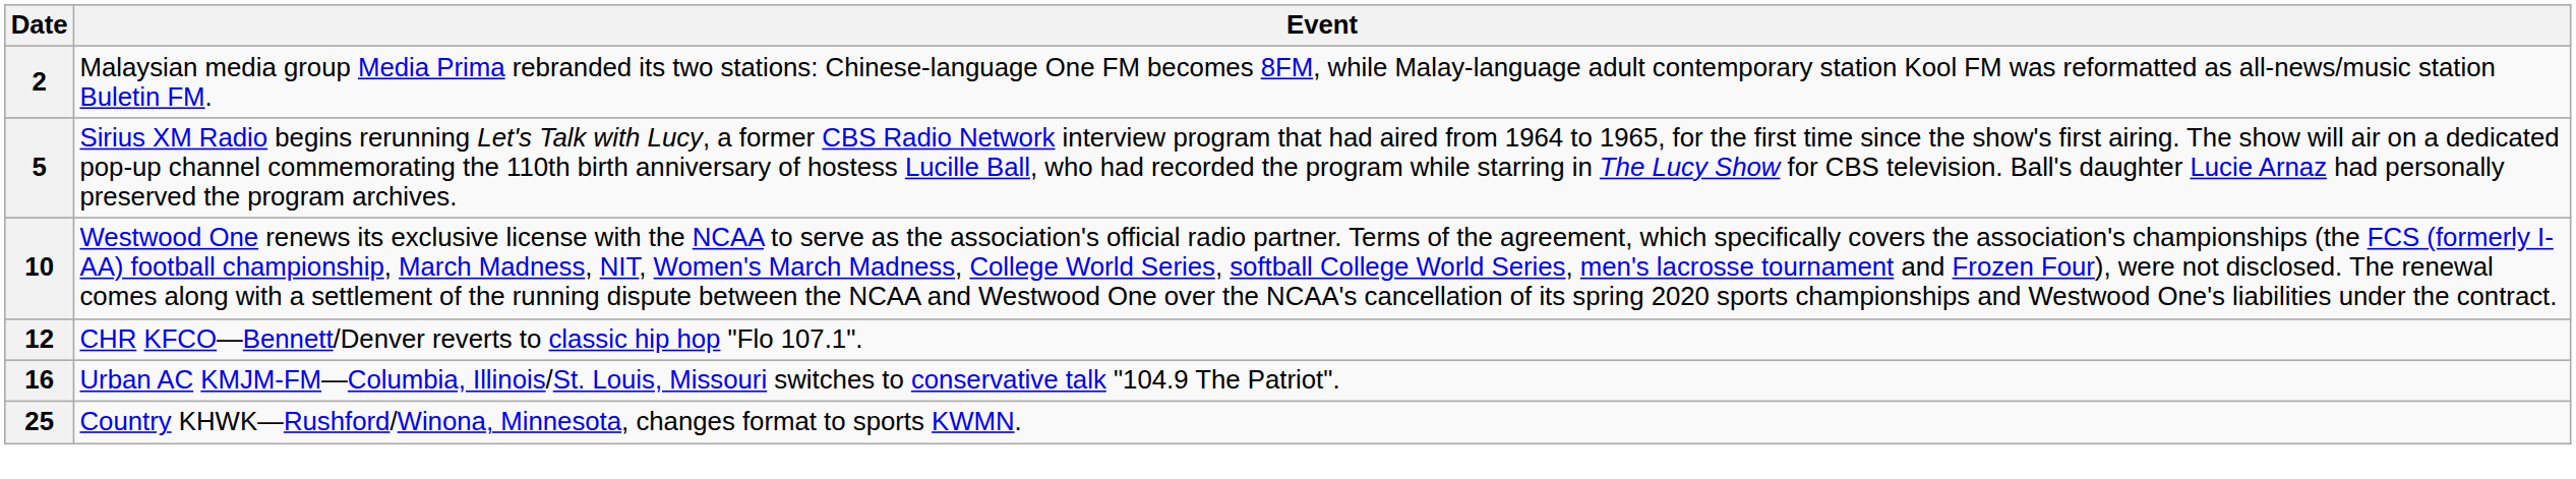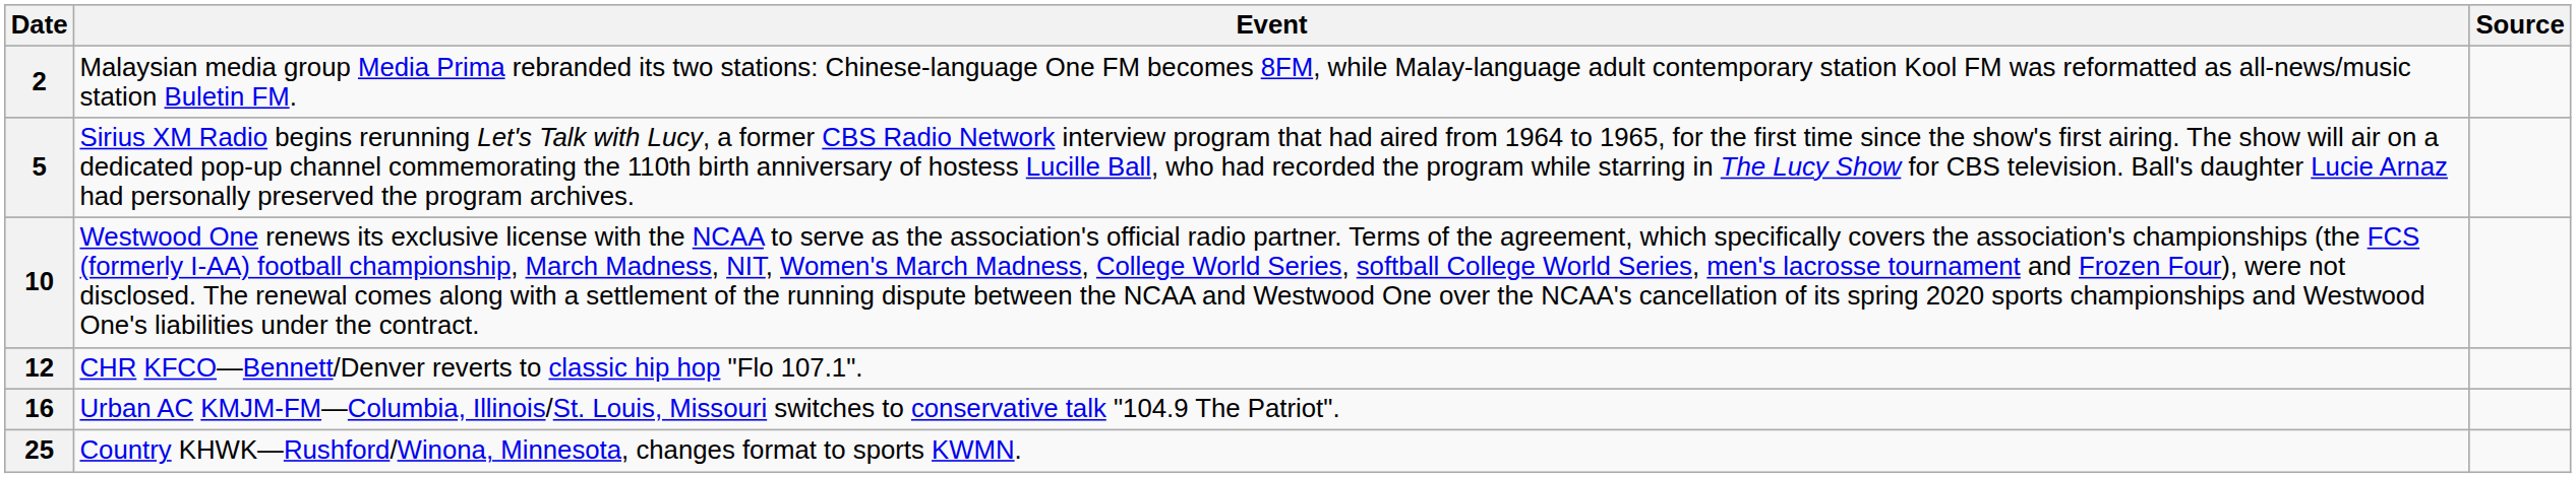 <table class=wikitable>
 <tr>
 <th>Date</th>
 <th>Event</th>
+<th>Source</th>
 </tr>
 <tr>
 <th>2</th>
 <td>Malaysian media group <a href='#'>Media Prima</a> rebranded its two stations: Chinese-language One FM becomes <a href='#'>8FM</a>, while Malay-language adult contemporary station Kool FM was reformatted as all-news/music station <a href='#'>Buletin FM</a>.</td>
+<td></td>
 </tr>
 <tr>
 <th>5</th>
 <td><a href='#'>Sirius XM Radio</a> begins rerunning <em>Let's Talk with Lucy</em>, a former <a href='#'>CBS Radio Network</a> interview program that had aired from 1964 to 1965, for the first time since the show's first airing. The show will air on a dedicated pop-up channel commemorating the 110th birth anniversary of hostess <a href='#'>Lucille Ball</a>, who had recorded the program while starring in <em><a href='#'>The Lucy Show</a></em> for CBS television. Ball's daughter <a href='#'>Lucie Arnaz</a> had personally preserved the program archives.</td>
+<td></td>
 </tr>
 <tr>
 <th>10</th>
 <td><a href='#'>Westwood One</a> renews its exclusive license with the <a href='#'>NCAA</a> to serve as the association's official radio partner. Terms of the agreement, which specifically covers the association's championships (the <a href='#'>FCS (formerly I-AA) football championship</a>, <a href='#'>March Madness</a>, <a href='#'>NIT</a>, <a href='#'>Women's March Madness</a>, <a href='#'>College World Series</a>, <a href='#'>softball College World Series</a>, <a href='#'>men's lacrosse tournament</a> and <a href='#'>Frozen Four</a>), were not disclosed. The renewal comes along with a settlement of the running dispute between the NCAA and Westwood One over the NCAA's cancellation of its spring 2020 sports championships and Westwood One's liabilities under the contract.</td>
+<td></td>
 </tr>
 <tr>
 <th>12</th>
 <td><a href='#'>CHR</a> <a href='#'>KFCO</a>—<a href='#'>Bennett</a>/Denver reverts to <a href='#'>classic hip hop</a> "Flo 107.1".</td>
+<td></td>
 </tr>
 <tr>
 <th>16</th>
 <td><a href='#'>Urban AC</a> <a href='#'>KMJM-FM</a>—<a href='#'>Columbia, Illinois</a>/<a href='#'>St. Louis, Missouri</a> switches to <a href='#'>conservative talk</a> "104.9 The Patriot".</td>
+<td></td>
 </tr>
 <tr>
 <th>25</th>
 <td><a href='#'>Country</a> KHWK—<a href='#'>Rushford</a>/<a href='#'>Winona, Minnesota</a>, changes format to sports <a href='#'>KWMN</a>.</td>
+<td></td>
 </tr>
 </table>
